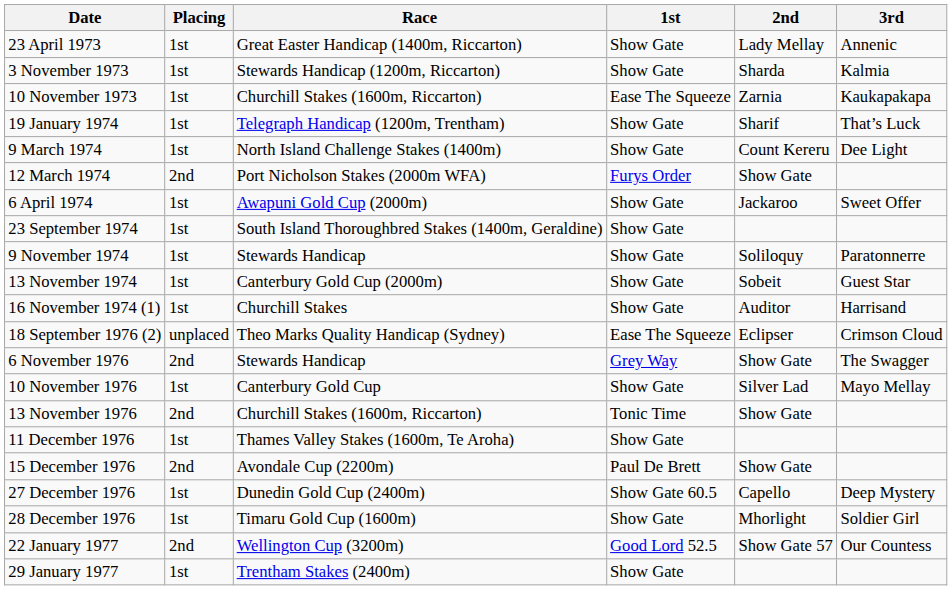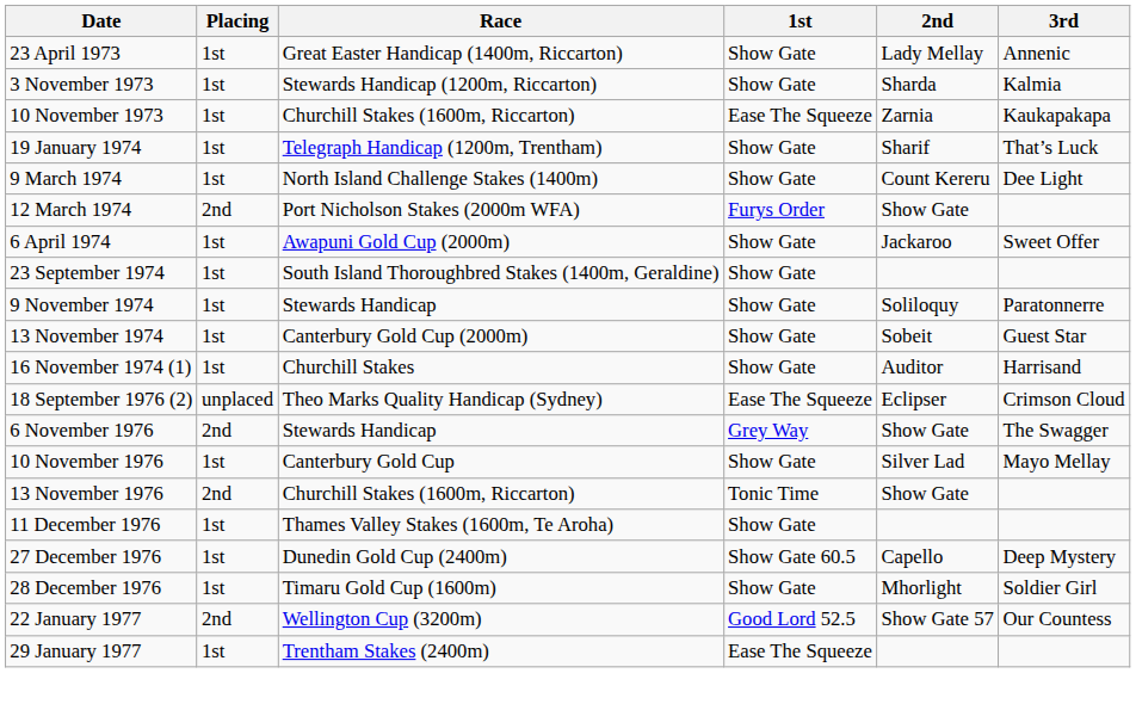 <table class="sortable wikitable">
 <tr>
 <th>Date</th>
 <th>Placing</th>
 <th>Race</th>
 <th>1st</th>
 <th>2nd</th>
 <th>3rd</th>
 </tr>
 <tr>
 <td>23 April 1973</td>
 <td>1st</td>
 <td>Great Easter Handicap (1400m, Riccarton)</td>
 <td>Show Gate</td>
 <td>Lady Mellay</td>
 <td>Annenic</td>
 </tr>
 <tr>
 <td>3 November 1973</td>
 <td>1st</td>
 <td>Stewards Handicap (1200m, Riccarton)</td>
 <td>Show Gate</td>
 <td>Sharda</td>
 <td>Kalmia</td>
 </tr>
 <tr>
 <td>10 November 1973</td>
 <td>1st</td>
 <td>Churchill Stakes (1600m, Riccarton)</td>
 <td>Ease The Squeeze</td>
 <td>Zarnia</td>
 <td>Kaukapakapa</td>
 </tr>
 <tr>
 <td>19 January 1974</td>
 <td>1st</td>
 <td><a href='#'>Telegraph Handicap</a> (1200m, Trentham)</td>
 <td>Show Gate</td>
 <td>Sharif</td>
 <td>That’s Luck</td>
 </tr>
 <tr>
 <td>9 March 1974</td>
 <td>1st</td>
 <td>North Island Challenge Stakes (1400m)</td>
 <td>Show Gate</td>
 <td>Count Kereru</td>
 <td>Dee Light</td>
 </tr>
 <tr>
 <td>12 March 1974</td>
 <td>2nd</td>
 <td>Port Nicholson Stakes (2000m WFA)</td>
 <td><a href='#'>Furys Order</a></td>
 <td>Show Gate</td>
 <td></td>
 </tr>
 <tr>
 <td>6 April 1974</td>
 <td>1st</td>
 <td><a href='#'>Awapuni Gold Cup</a> (2000m)</td>
 <td>Show Gate</td>
 <td>Jackaroo</td>
 <td>Sweet Offer</td>
 </tr>
 <tr>
 <td>23 September 1974</td>
 <td>1st</td>
 <td>South Island Thoroughbred Stakes (1400m, Geraldine)</td>
 <td>Show Gate</td>
 <td></td>
 </tr>
 <tr>
 <td>9 November 1974</td>
 <td>1st</td>
 <td>Stewards Handicap</td>
 <td>Show Gate</td>
 <td>Soliloquy</td>
 <td>Paratonnerre</td>
 </tr>
 <tr>
 <td>13 November 1974</td>
 <td>1st</td>
 <td>Canterbury Gold Cup (2000m)</td>
 <td>Show Gate</td>
 <td>Sobeit</td>
 <td>Guest Star</td>
 </tr>
 <tr>
 <td>16 November 1974 (1)</td>
 <td>1st</td>
 <td>Churchill Stakes</td>
 <td>Show Gate</td>
 <td>Auditor</td>
 <td>Harrisand</td>
 </tr>
 <tr>
 <td>18 September 1976 (2)</td>
 <td>unplaced</td>
 <td>Theo Marks Quality Handicap (Sydney)</td>
 <td>Ease The Squeeze</td>
 <td>Eclipser</td>
 <td>Crimson Cloud</td>
 </tr>
 <tr>
 <td>6 November 1976</td>
 <td>2nd</td>
 <td>Stewards Handicap</td>
 <td><a href='#'>Grey Way</a></td>
 <td>Show Gate</td>
 <td>The Swagger</td>
 </tr>
 <tr>
 <td>10 November 1976</td>
 <td>1st</td>
 <td>Canterbury Gold Cup</td>
 <td>Show Gate</td>
 <td>Silver Lad</td>
 <td>Mayo Mellay</td>
 </tr>
 <tr>
 <td>13 November 1976</td>
 <td>2nd</td>
 <td>Churchill Stakes (1600m, Riccarton)</td>
 <td>Tonic Time</td>
 <td>Show Gate</td>
 <td></td>
 </tr>
 <tr>
 <td>11 December 1976</td>
 <td>1st</td>
 <td>Thames Valley Stakes (1600m, Te Aroha)</td>
 <td>Show Gate</td>
 <td></td>
 <td></td>
 </tr>
 <tr>
-<td>15 December 1976</td>
-<td>2nd</td>
-<td>Avondale Cup (2200m)</td>
-<td>Paul De Brett</td>
-<td>Show Gate</td>
-<td></td>
-</tr>
-<tr>
 <td>27 December 1976</td>
 <td>1st</td>
 <td>Dunedin Gold Cup (2400m)</td>
 <td>Show Gate 60.5</td>
 <td>Capello</td>
 <td>Deep Mystery</td>
 </tr>
 <tr>
 <td>28 December 1976</td>
 <td>1st</td>
 <td>Timaru Gold Cup (1600m)</td>
 <td>Show Gate</td>
 <td>Mhorlight</td>
 <td>Soldier Girl</td>
 </tr>
 <tr>
 <td>22 January 1977</td>
 <td>2nd</td>
 <td><a href='#'>Wellington Cup</a> (3200m)</td>
 <td><a href='#'>Good Lord</a> 52.5</td>
 <td>Show Gate 57</td>
 <td>Our Countess</td>
 </tr>
 <tr>
 <td>29 January 1977</td>
 <td>1st</td>
 <td><a href='#'>Trentham Stakes</a> (2400m)</td>
-<td>Show Gate</td>
+<td>Ease The Squeeze</td>
 <td></td>
 <td></td>
 </tr>
 </table>
